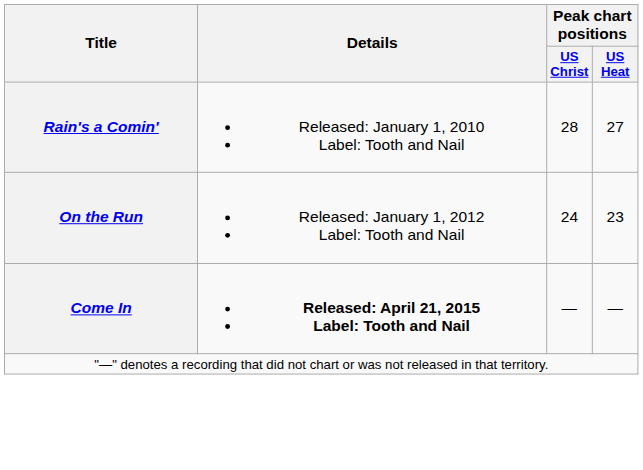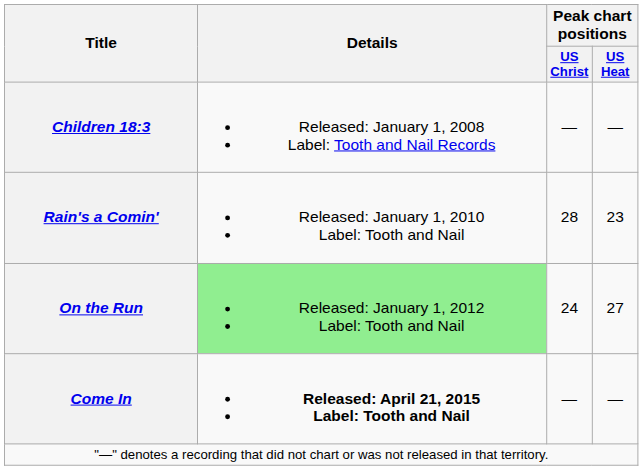 <table class="wikitable plainrowheaders" style="text-align:center;">
 <tr>
 <th rowspan="2" scope="col" style="width:12em;">Title</th>
 <th rowspan="2" scope="col" style="width:22em;">Details</th>
 <th colspan="2">Peak chart positions</th>
 </tr>
 <tr>
 <th scope="col" style="width:3em;font-size:85%;"><a href='#'>US<br>Christ</a><br></th>
 <th scope="col" style="width:3em;font-size:85%;"><a href='#'>US<br>Heat</a><br></th>
 </tr>
 <tr>
+<th scope="row"><em><a href='#'>Children 18:3</a></em></th>
+<td><br><ul><li>Released: January 1, 2008</li><li>Label: <a href='#'>Tooth and Nail Records</a></li></ul></td>
+<td>—</td>
+<td>—</td>
+</tr>
+<tr>
 <th scope="row"><em><a href='#'>Rain's a Comin'</a></em></th>
 <td><br><ul><li>Released: January 1, 2010</li><li>Label: Tooth and Nail</li></ul></td>
 <td>28</td>
-<td>27</td>
+<td>23</td>
 </tr>
 <tr>
 <th scope="row"><em><a href='#'>On the Run</a></em></th>
-<td><br><ul><li>Released: January 1, 2012</li><li>Label: Tooth and Nail</li></ul></td>
+<td style="background: lightgreen;"><br><ul><li>Released: January 1, 2012</li><li>Label: Tooth and Nail</li></ul></td>
 <td>24</td>
-<td>23</td>
+<td>27</td>
 </tr>
 <tr>
 <th scope="row"><em><a href='#'>Come In</a></em></th>
 <td><strong><br><ul><li>Released: April 21, 2015</li><li>Label: Tooth and Nail</li></ul></strong></td>
 <td>—</td>
 <td>—</td>
 </tr>
 <tr>
 <td colspan="4" style="font-size:85%">"—" denotes a recording that did not chart or was not released in that territory.</td>
 </tr>
 </table>
